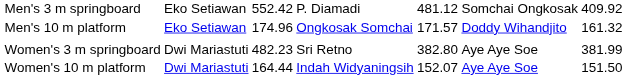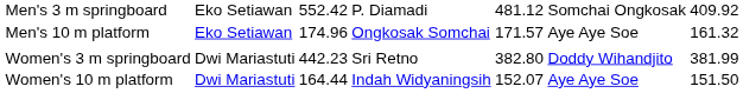 <table>
 <tr>
 <td>Men's 3 m springboard</td>
 <td> Eko Setiawan</td>
 <td>552.42</td>
 <td> P. Diamadi</td>
 <td>481.12</td>
 <td> Somchai Ongkosak</td>
 <td>409.92</td>
 </tr>
 <tr>
 <td>Men's 10 m platform</td>
 <td> <a href='#'>Eko Setiawan</a></td>
 <td>174.96</td>
 <td> <a href='#'>Ongkosak Somchai</a></td>
 <td>171.57</td>
-<td> <a href='#'>Doddy Wihandjito</a></td>
+<td> Aye Aye Soe</td>
 <td>161.32</td>
 </tr>
 <tr>
 <td></td>
 <td></td>
 <td></td>
 </tr>
 <tr>
 <td>Women's 3 m springboard</td>
 <td> Dwi Mariastuti</td>
-<td>482.23</td>
+<td>442.23</td>
 <td> Sri Retno</td>
 <td>382.80</td>
-<td> Aye Aye Soe</td>
+<td> <a href='#'>Doddy Wihandjito</a></td>
 <td>381.99</td>
 </tr>
 <tr>
 <td>Women's 10 m platform</td>
 <td> <a href='#'>Dwi Mariastuti</a></td>
 <td>164.44</td>
 <td> <a href='#'>Indah Widyaningsih</a></td>
 <td>152.07</td>
 <td> <a href='#'>Aye Aye Soe</a></td>
 <td>151.50</td>
 </tr>
 </table>
